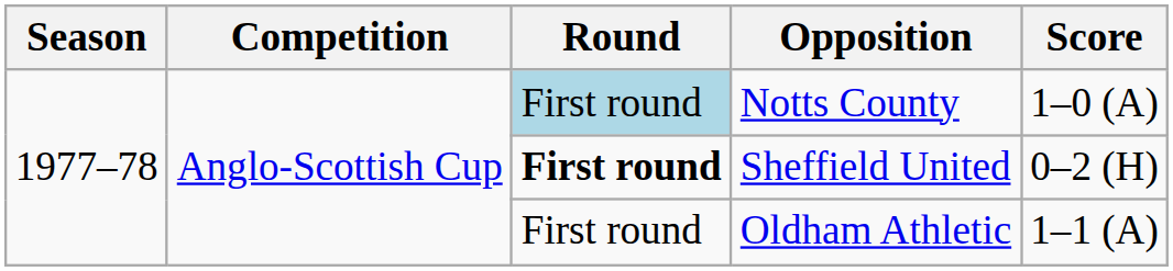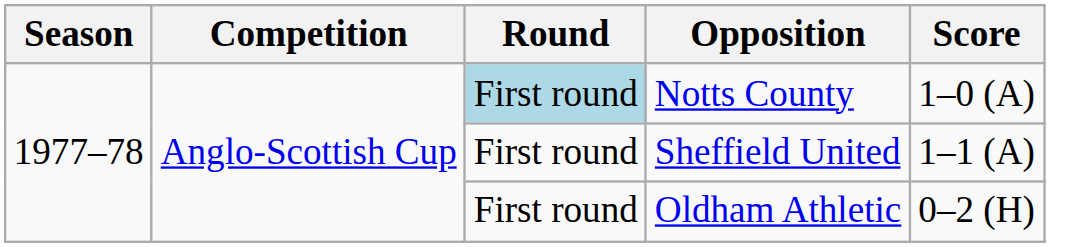 <table class="wikitable">
 <tr>
 <th>Season</th>
 <th>Competition</th>
 <th>Round</th>
 <th>Opposition</th>
 <th>Score</th>
 </tr>
 <tr>
 <td rowspan="3">1977–78</td>
 <td rowspan="3"><a href='#'>Anglo-Scottish Cup</a></td>
 <td style="background: lightblue;">First round</td>
 <td> <a href='#'>Notts County</a></td>
 <td>1–0 (A)</td>
 </tr>
 <tr>
-<td><strong>First round</strong></td>
+<td>First round</td>
 <td> <a href='#'>Sheffield United</a></td>
-<td>0–2 (H)</td>
+<td>1–1 (A)</td>
 </tr>
 <tr>
 <td>First round</td>
 <td> <a href='#'>Oldham Athletic</a></td>
-<td>1–1 (A)</td>
+<td>0–2 (H)</td>
 </tr>
 </table>
